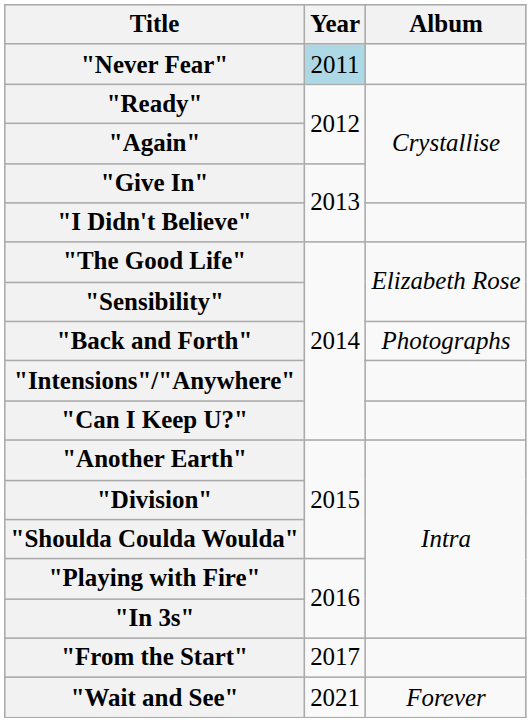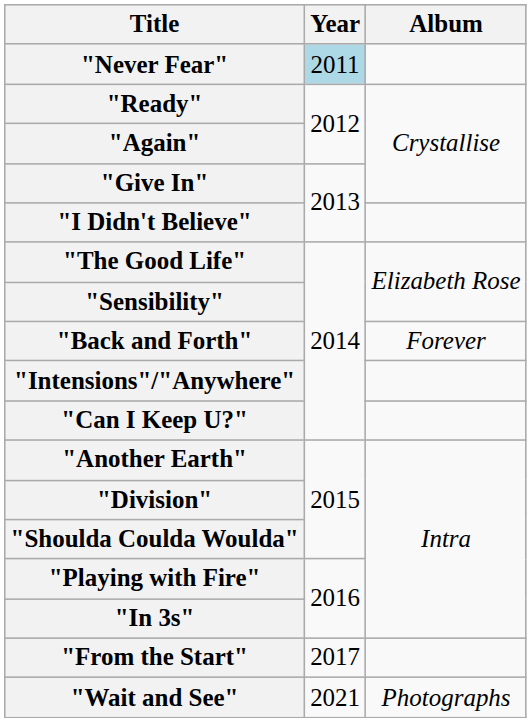 <table class="wikitable plainrowheaders" style="text-align:center;" border="1">
 <tr>
 <th>Title</th>
 <th>Year</th>
 <th>Album</th>
 </tr>
 <tr>
 <th scope="row">"Never Fear" </th>
 <td style="background: lightblue;">2011</td>
 <td></td>
 </tr>
 <tr>
 <th scope="row">"Ready"</th>
 <td rowspan="2">2012</td>
 <td rowspan="3"><em>Crystallise</em></td>
 </tr>
 <tr>
 <th scope="row">"Again" </th>
 </tr>
 <tr>
 <th scope="row">"Give In"</th>
 <td rowspan="2">2013</td>
 </tr>
 <tr>
 <th scope="row">"I Didn't Believe" </th>
 <td></td>
 </tr>
 <tr>
 <th scope="row">"The Good Life"</th>
 <td rowspan="5">2014</td>
 <td rowspan="2"><em>Elizabeth Rose</em></td>
 </tr>
 <tr>
 <th scope="row">"Sensibility"</th>
 </tr>
 <tr>
 <th scope="row">"Back and Forth" </th>
-<td><em>Photographs</em></td>
+<td><em>Forever</em></td>
 </tr>
 <tr>
 <th scope="row">"Intensions"/"Anywhere" </th>
 <td></td>
 </tr>
 <tr>
 <th scope="row">"Can I Keep U?" </th>
 <td></td>
 </tr>
 <tr>
 <th scope="row">"Another Earth"</th>
 <td rowspan="3">2015</td>
 <td rowspan="5"><em>Intra</em></td>
 </tr>
 <tr>
 <th scope="row">"Division"</th>
 </tr>
 <tr>
 <th scope="row">"Shoulda Coulda Woulda"</th>
 </tr>
 <tr>
 <th scope="row">"Playing with Fire" </th>
 <td rowspan="2">2016</td>
 </tr>
 <tr>
 <th scope="row">"In 3s"</th>
 </tr>
 <tr>
 <th scope="row">"From the Start" </th>
 <td>2017</td>
 <td></td>
 </tr>
 <tr>
 <th scope="row">"Wait and See" </th>
 <td>2021</td>
-<td><em>Forever</em></td>
+<td><em>Photographs</em></td>
 </tr>
 </table>
